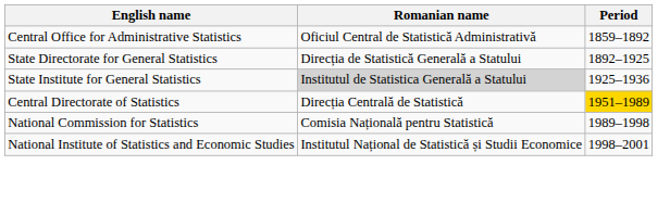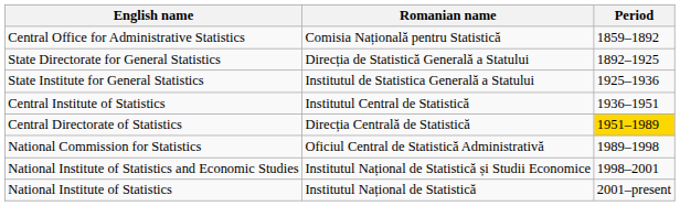 <table class="wikitable">
 <tr>
 <th>English name</th>
 <th>Romanian name</th>
 <th>Period</th>
 </tr>
 <tr>
 <td>Central Office for Administrative Statistics</td>
-<td>Oficiul Central de Statistică Administrativă</td>
+<td>Comisia Națională pentru Statistică</td>
 <td>1859–1892</td>
 </tr>
 <tr>
 <td>State Directorate for General Statistics</td>
 <td>Direcția de Statistică Generală a Statului</td>
 <td>1892–1925</td>
 </tr>
 <tr>
 <td>State Institute for General Statistics</td>
-<td style="background: lightgrey;">Institutul de Statistica Generală a Statului</td>
+<td>Institutul de Statistica Generală a Statului</td>
 <td>1925–1936</td>
+</tr>
+<tr>
+<td>Central Institute of Statistics</td>
+<td>Institutul Central de Statistică</td>
+<td>1936–1951</td>
 </tr>
 <tr>
 <td>Central Directorate of Statistics</td>
 <td>Direcția Centrală de Statistică</td>
 <td style="background: gold;">1951–1989</td>
 </tr>
 <tr>
 <td>National Commission for Statistics</td>
-<td>Comisia Națională pentru Statistică</td>
+<td>Oficiul Central de Statistică Administrativă</td>
 <td>1989–1998</td>
 </tr>
 <tr>
 <td>National Institute of Statistics and Economic Studies</td>
 <td>Institutul Național de Statistică și Studii Economice</td>
 <td>1998–2001</td>
 </tr>
+<tr>
+<td>National Institute of Statistics</td>
+<td>Institutul Național de Statistică</td>
+<td>2001–present</td>
+</tr>
 </table>
